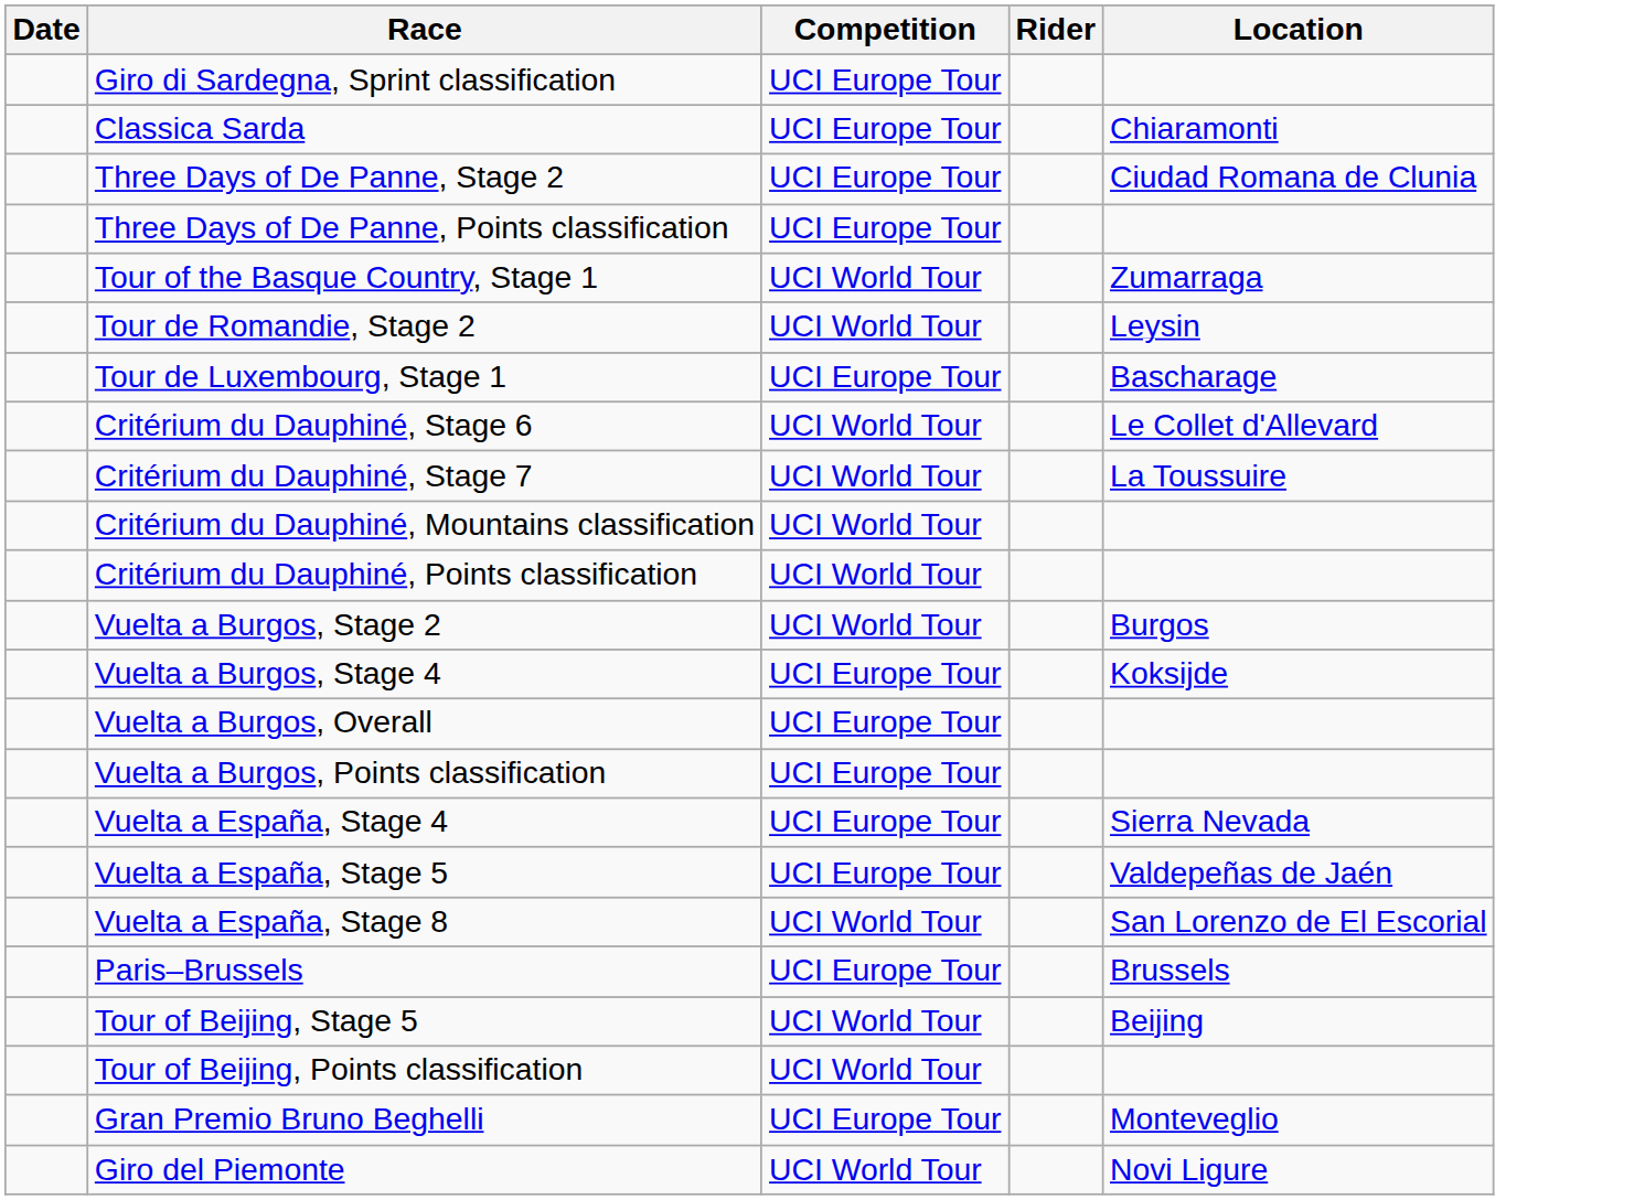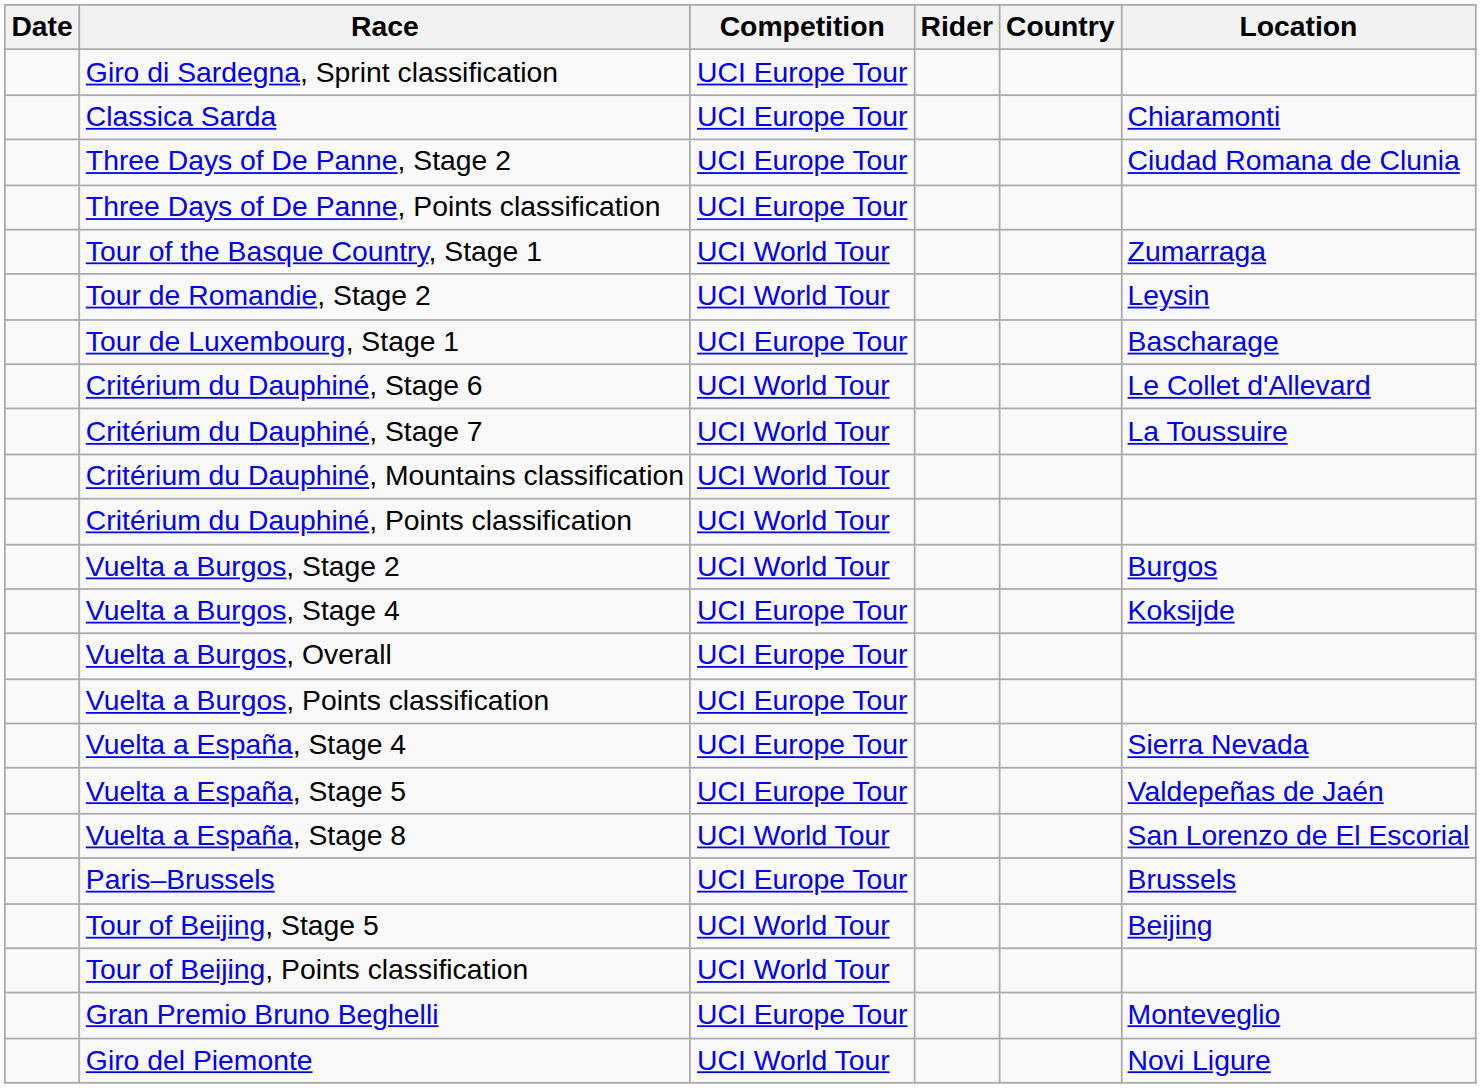 <table class="wikitable sortable">
 <tr>
 <th>Date</th>
 <th>Race</th>
 <th>Competition</th>
 <th>Rider</th>
+<th>Country</th>
 <th>Location</th>
 </tr>
 <tr>
 <td></td>
 <td><a href='#'>Giro di Sardegna</a>, Sprint classification</td>
 <td><a href='#'>UCI Europe Tour</a></td>
 <td></td>
 <td></td>
+<td></td>
 </tr>
 <tr>
 <td></td>
 <td><a href='#'>Classica Sarda</a></td>
 <td><a href='#'>UCI Europe Tour</a></td>
+<td></td>
 <td></td>
 <td><a href='#'>Chiaramonti</a></td>
 </tr>
 <tr>
 <td></td>
 <td><a href='#'>Three Days of De Panne</a>, Stage 2</td>
 <td><a href='#'>UCI Europe Tour</a></td>
+<td></td>
 <td></td>
 <td><a href='#'>Ciudad Romana de Clunia</a></td>
 </tr>
 <tr>
 <td></td>
 <td><a href='#'>Three Days of De Panne</a>, Points classification</td>
 <td><a href='#'>UCI Europe Tour</a></td>
 <td></td>
 <td></td>
+<td></td>
 </tr>
 <tr>
 <td></td>
 <td><a href='#'>Tour of the Basque Country</a>, Stage 1</td>
 <td><a href='#'>UCI World Tour</a></td>
+<td></td>
 <td></td>
 <td><a href='#'>Zumarraga</a></td>
 </tr>
 <tr>
 <td></td>
 <td><a href='#'>Tour de Romandie</a>, Stage 2</td>
 <td><a href='#'>UCI World Tour</a></td>
 <td></td>
+<td></td>
 <td><a href='#'>Leysin</a></td>
 </tr>
 <tr>
 <td></td>
 <td><a href='#'>Tour de Luxembourg</a>, Stage 1</td>
 <td><a href='#'>UCI Europe Tour</a></td>
+<td></td>
 <td></td>
 <td><a href='#'>Bascharage</a></td>
 </tr>
 <tr>
 <td></td>
 <td><a href='#'>Critérium du Dauphiné</a>, Stage 6</td>
 <td><a href='#'>UCI World Tour</a></td>
 <td></td>
+<td></td>
 <td><a href='#'>Le Collet d'Allevard</a></td>
 </tr>
 <tr>
 <td></td>
 <td><a href='#'>Critérium du Dauphiné</a>, Stage 7</td>
 <td><a href='#'>UCI World Tour</a></td>
+<td></td>
 <td></td>
 <td><a href='#'>La Toussuire</a></td>
 </tr>
 <tr>
 <td></td>
 <td><a href='#'>Critérium du Dauphiné</a>, Mountains classification</td>
 <td><a href='#'>UCI World Tour</a></td>
 <td></td>
 <td></td>
+<td></td>
 </tr>
 <tr>
 <td></td>
 <td><a href='#'>Critérium du Dauphiné</a>, Points classification</td>
 <td><a href='#'>UCI World Tour</a></td>
+<td></td>
 <td></td>
 <td></td>
 </tr>
 <tr>
 <td></td>
 <td><a href='#'>Vuelta a Burgos</a>, Stage 2</td>
 <td><a href='#'>UCI World Tour</a></td>
 <td></td>
+<td></td>
 <td><a href='#'>Burgos</a></td>
 </tr>
 <tr>
 <td></td>
 <td><a href='#'>Vuelta a Burgos</a>, Stage 4</td>
 <td><a href='#'>UCI Europe Tour</a></td>
+<td></td>
 <td></td>
 <td><a href='#'>Koksijde</a></td>
 </tr>
 <tr>
 <td></td>
 <td><a href='#'>Vuelta a Burgos</a>, Overall</td>
 <td><a href='#'>UCI Europe Tour</a></td>
 <td></td>
 <td></td>
+<td></td>
 </tr>
 <tr>
 <td></td>
 <td><a href='#'>Vuelta a Burgos</a>, Points classification</td>
 <td><a href='#'>UCI Europe Tour</a></td>
+<td></td>
 <td></td>
 <td></td>
 </tr>
 <tr>
 <td></td>
 <td><a href='#'>Vuelta a España</a>, Stage 4</td>
 <td><a href='#'>UCI Europe Tour</a></td>
 <td></td>
+<td></td>
 <td><a href='#'>Sierra Nevada</a></td>
 </tr>
 <tr>
 <td></td>
 <td><a href='#'>Vuelta a España</a>, Stage 5</td>
 <td><a href='#'>UCI Europe Tour</a></td>
+<td></td>
 <td></td>
 <td><a href='#'>Valdepeñas de Jaén</a></td>
 </tr>
 <tr>
 <td></td>
 <td><a href='#'>Vuelta a España</a>, Stage 8</td>
 <td><a href='#'>UCI World Tour</a></td>
 <td></td>
+<td></td>
 <td><a href='#'>San Lorenzo de El Escorial</a></td>
 </tr>
 <tr>
 <td></td>
 <td><a href='#'>Paris–Brussels</a></td>
 <td><a href='#'>UCI Europe Tour</a></td>
 <td></td>
+<td style="text-align:center;"></td>
 <td><a href='#'>Brussels</a></td>
 </tr>
 <tr>
 <td></td>
 <td><a href='#'>Tour of Beijing</a>, Stage 5</td>
 <td><a href='#'>UCI World Tour</a></td>
+<td></td>
 <td></td>
 <td><a href='#'>Beijing</a></td>
 </tr>
 <tr>
 <td></td>
 <td><a href='#'>Tour of Beijing</a>, Points classification</td>
 <td><a href='#'>UCI World Tour</a></td>
 <td></td>
 <td></td>
+<td></td>
 </tr>
 <tr>
 <td></td>
 <td><a href='#'>Gran Premio Bruno Beghelli</a></td>
 <td><a href='#'>UCI Europe Tour</a></td>
+<td></td>
 <td></td>
 <td><a href='#'>Monteveglio</a></td>
 </tr>
 <tr>
 <td></td>
 <td><a href='#'>Giro del Piemonte</a></td>
 <td><a href='#'>UCI World Tour</a></td>
 <td></td>
+<td></td>
 <td><a href='#'>Novi Ligure</a></td>
 </tr>
 </table>
